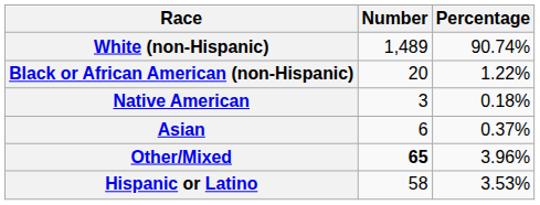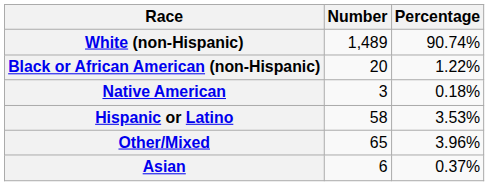 <table class="wikitable" style="text-align:right">
 <tr>
 <th scope="col">Race</th>
 <th scope="col">Number</th>
 <th scope="col">Percentage</th>
 </tr>
 <tr>
 <th scope="row"><a href='#'>White</a> (non-Hispanic)</th>
 <td>1,489</td>
 <td>90.74%</td>
 </tr>
 <tr>
 <th scope="row"><a href='#'>Black or African American</a> (non-Hispanic)</th>
 <td>20</td>
 <td>1.22%</td>
 </tr>
 <tr>
 <th scope="row"><a href='#'>Native American</a></th>
 <td>3</td>
 <td>0.18%</td>
 </tr>
 <tr>
+<th scope="row"><a href='#'>Hispanic</a> or <a href='#'>Latino</a></th>
+<td>58</td>
+<td>3.53%</td>
+</tr>
+<tr>
+<th scope="row"><a href='#'>Other/Mixed</a></th>
+<td>65</td>
+<td>3.96%</td>
+</tr>
+<tr>
 <th scope="row"><a href='#'>Asian</a></th>
 <td>6</td>
 <td>0.37%</td>
 </tr>
-<tr>
-<th scope="row"><a href='#'>Other/Mixed</a></th>
-<td><strong>65</strong></td>
-<td>3.96%</td>
-</tr>
-<tr>
-<th scope="row"><a href='#'>Hispanic</a> or <a href='#'>Latino</a></th>
-<td>58</td>
-<td>3.53%</td>
-</tr>
 </table>
